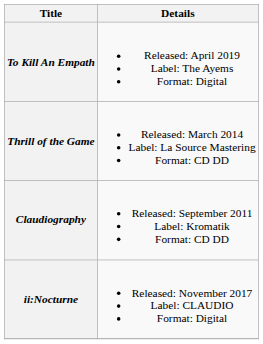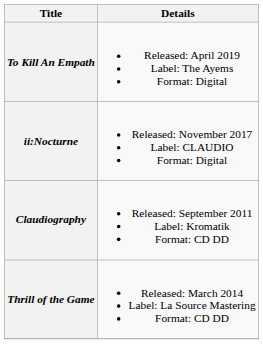 <table class="wikitable plainrowheaders" style="text-align:center;" border="1">
 <tr>
 <th>Title</th>
 <th>Details</th>
 </tr>
 <tr>
 <th scope="row"><em>To Kill An Empath</em></th>
 <td><br><ul><li>Released: April 2019</li><li>Label: The Ayems</li><li>Format: Digital</li></ul></td>
 </tr>
 <tr>
-<th scope="row"><em>Thrill of the Game</em></th>
-<td><br><ul><li>Released: March 2014</li><li>Label: La Source Mastering</li><li>Format: CD DD</li></ul></td>
+<th scope="row"><em>ii:Nocturne</em></th>
+<td><br><ul><li>Released: November 2017</li><li>Label: CLAUDIO</li><li>Format: Digital</li></ul></td>
 </tr>
 <tr>
 <th scope="row"><em>Claudiography</em></th>
 <td><br><ul><li>Released: September 2011</li><li>Label: Kromatik</li><li>Format: CD DD</li></ul></td>
 </tr>
 <tr>
-<th scope="row"><em>ii:Nocturne</em></th>
-<td><br><ul><li>Released: November 2017</li><li>Label: CLAUDIO</li><li>Format: Digital</li></ul></td>
+<th scope="row"><em>Thrill of the Game</em></th>
+<td><br><ul><li>Released: March 2014</li><li>Label: La Source Mastering</li><li>Format: CD DD</li></ul></td>
 </tr>
 <tr>
 </tr>
 </table>
